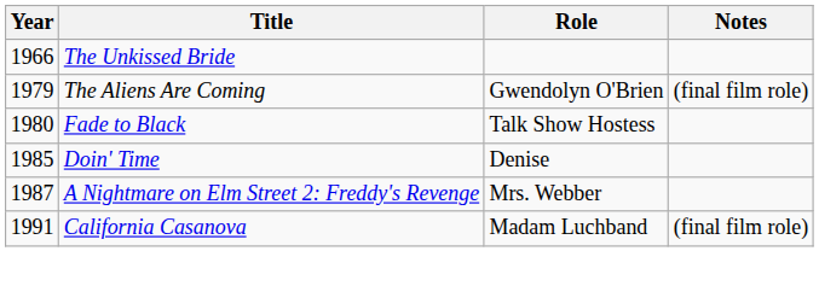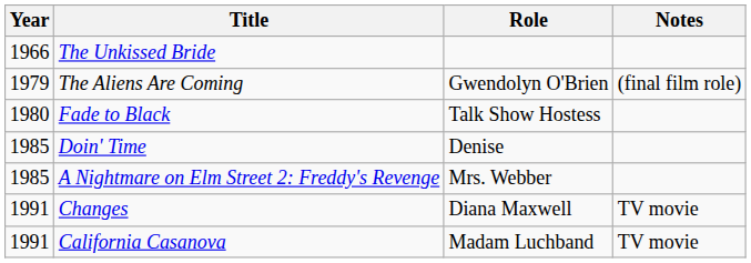 <table class="wikitable">
 <tr>
 <th>Year</th>
 <th>Title</th>
 <th>Role</th>
 <th>Notes</th>
 </tr>
 <tr>
 <td>1966</td>
 <td><em><a href='#'>The Unkissed Bride</a></em></td>
 <td></td>
 <td></td>
 </tr>
 <tr>
 <td>1979</td>
 <td><em>The Aliens Are Coming</em></td>
 <td>Gwendolyn O'Brien</td>
 <td>(final film role)</td>
 </tr>
 <tr>
 <td>1980</td>
 <td><em><a href='#'>Fade to Black</a></em></td>
 <td>Talk Show Hostess</td>
 <td></td>
 </tr>
 <tr>
 <td>1985</td>
 <td><em><a href='#'>Doin' Time</a></em></td>
 <td>Denise</td>
 <td></td>
 </tr>
 <tr>
-<td>1987</td>
+<td>1985</td>
 <td><em><a href='#'>A Nightmare on Elm Street 2: Freddy's Revenge</a></em></td>
 <td>Mrs. Webber</td>
 <td></td>
 </tr>
 <tr>
 <td>1991</td>
+<td><em><a href='#'>Changes</a></em></td>
+<td>Diana Maxwell</td>
+<td>TV movie</td>
+</tr>
+<tr>
+<td>1991</td>
 <td><em><a href='#'>California Casanova</a></em></td>
 <td>Madam Luchband</td>
-<td>(final film role)</td>
+<td>TV movie</td>
 </tr>
 </table>
